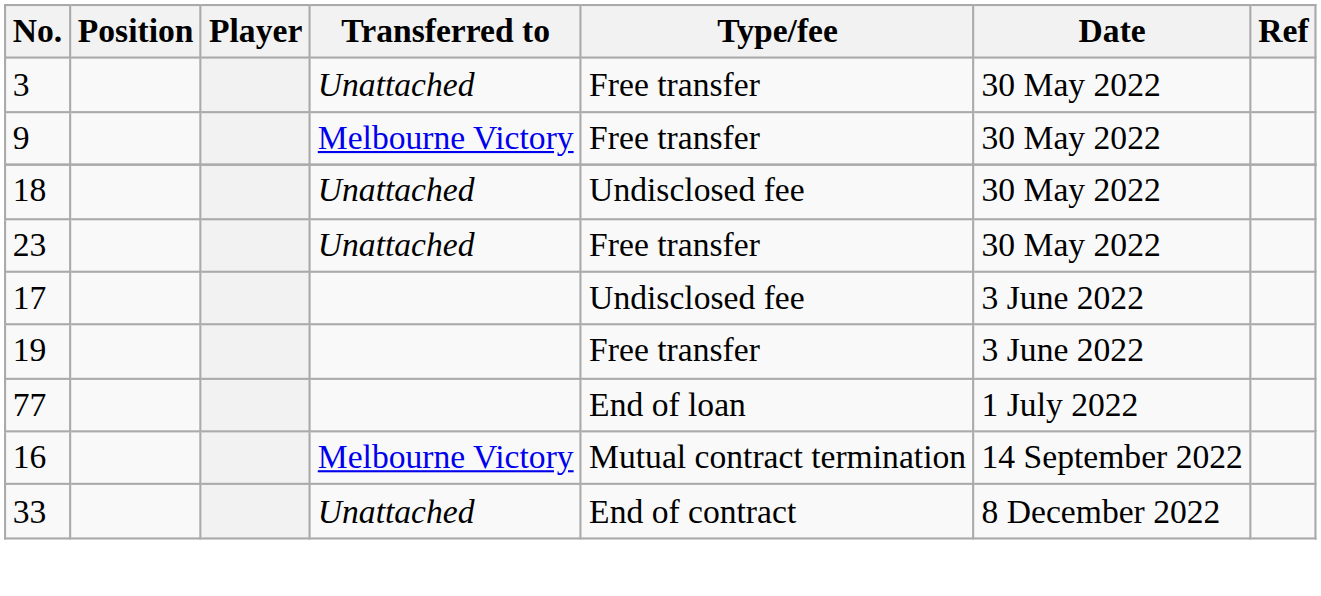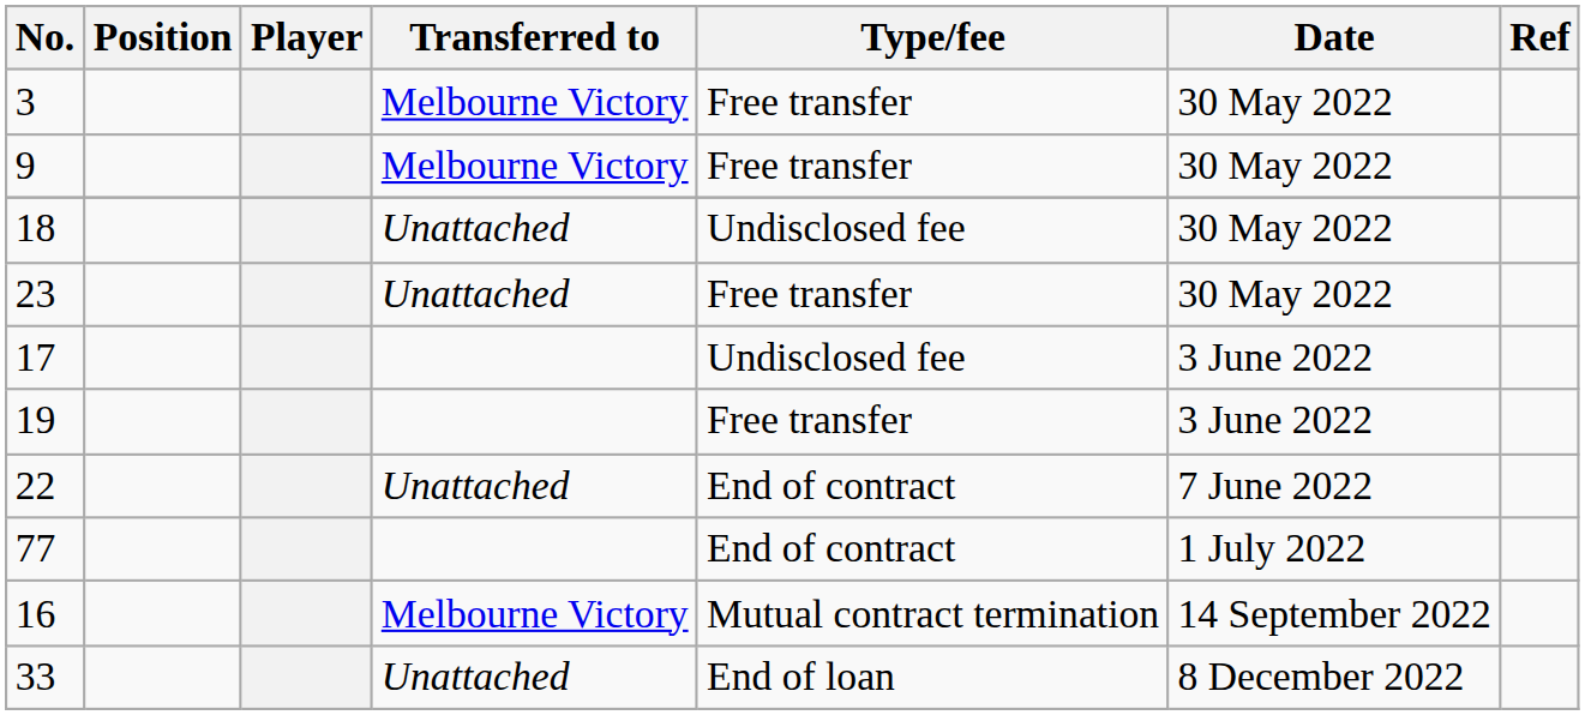 <table class="wikitable plainrowheaders sortable" style="text-align:center; text-align:left">
 <tr>
 <th scope="col">No.</th>
 <th scope="col">Position</th>
 <th scope="col">Player</th>
 <th scope="col">Transferred to</th>
 <th scope="col">Type/fee</th>
 <th scope="col">Date</th>
 <th scope="col" class="unsortable">Ref</th>
 </tr>
 <tr>
 <td>3</td>
 <td></td>
 <th scope="row"></th>
-<td><em>Unattached</em></td>
+<td><a href='#'>Melbourne Victory</a></td>
 <td>Free transfer</td>
 <td>30 May 2022</td>
 <td></td>
 </tr>
 <tr>
 <td>9</td>
 <td></td>
 <th scope="row"></th>
 <td><a href='#'>Melbourne Victory</a></td>
 <td>Free transfer</td>
 <td>30 May 2022</td>
 <td></td>
 </tr>
 <tr>
 </tr>
 <tr>
 <td>18</td>
 <td></td>
 <th scope="row"></th>
 <td><em>Unattached</em></td>
 <td>Undisclosed fee</td>
 <td>30 May 2022</td>
 <td></td>
 </tr>
 <tr>
 <td>23</td>
 <td></td>
 <th scope="row"></th>
 <td><em>Unattached</em></td>
 <td>Free transfer</td>
 <td>30 May 2022</td>
 <td></td>
 </tr>
 <tr>
 <td>17</td>
 <td></td>
 <th scope="row"></th>
 <td></td>
 <td>Undisclosed fee</td>
 <td>3 June 2022</td>
 <td></td>
 </tr>
 <tr>
 <td>19</td>
 <td></td>
 <th scope="row"></th>
 <td></td>
 <td>Free transfer</td>
 <td>3 June 2022</td>
 <td></td>
 </tr>
 <tr>
+<td>22</td>
+<td></td>
+<th scope="row"></th>
+<td><em>Unattached</em></td>
+<td>End of contract</td>
+<td>7 June 2022</td>
+<td></td>
+</tr>
+<tr>
 <td>77</td>
 <td></td>
 <th scope="row"></th>
 <td></td>
-<td>End of loan</td>
+<td>End of contract</td>
 <td>1 July 2022</td>
 <td></td>
 </tr>
 <tr>
 <td>16</td>
 <td></td>
 <th scope="row"></th>
 <td><a href='#'>Melbourne Victory</a></td>
 <td>Mutual contract termination</td>
 <td>14 September 2022</td>
 <td></td>
 </tr>
 <tr>
 <td>33</td>
 <td></td>
 <th scope="row"></th>
 <td><em>Unattached</em></td>
-<td>End of contract</td>
+<td>End of loan</td>
 <td>8 December 2022</td>
 <td></td>
 </tr>
 </table>
